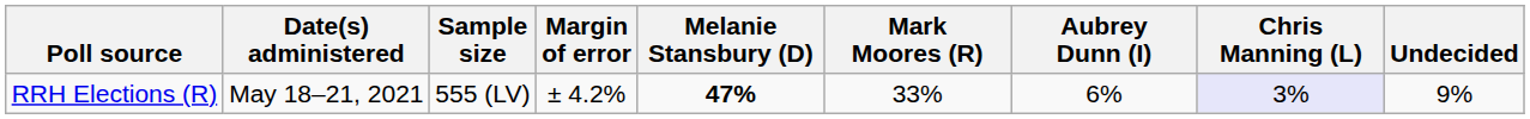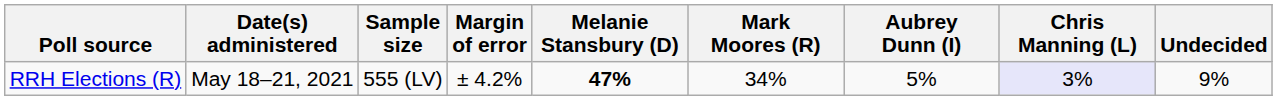 <table class="wikitable" style="font-size:90%;text-align:center;">
 <tr valign=bottom>
 <th>Poll source</th>
 <th>Date(s)<br>administered</th>
 <th>Sample<br>size</th>
 <th>Margin<br>of error</th>
 <th style="width:100px;">Melanie<br>Stansbury (D)</th>
 <th style="width:100px;">Mark<br>Moores (R)</th>
 <th style="width:100px;">Aubrey<br>Dunn (I)</th>
 <th style="width:100px;">Chris<br>Manning (L)</th>
 <th>Undecided</th>
 </tr>
 <tr>
 <td style="text-align:left;"><a href='#'>RRH Elections (R)</a></td>
 <td>May 18–21, 2021</td>
 <td>555 (LV)</td>
 <td>± 4.2%</td>
 <td><strong>47%</strong></td>
-<td>33%</td>
-<td>6%</td>
+<td>34%</td>
+<td>5%</td>
 <td style="background: lavender;">3%</td>
 <td>9%</td>
 </tr>
 </table>
